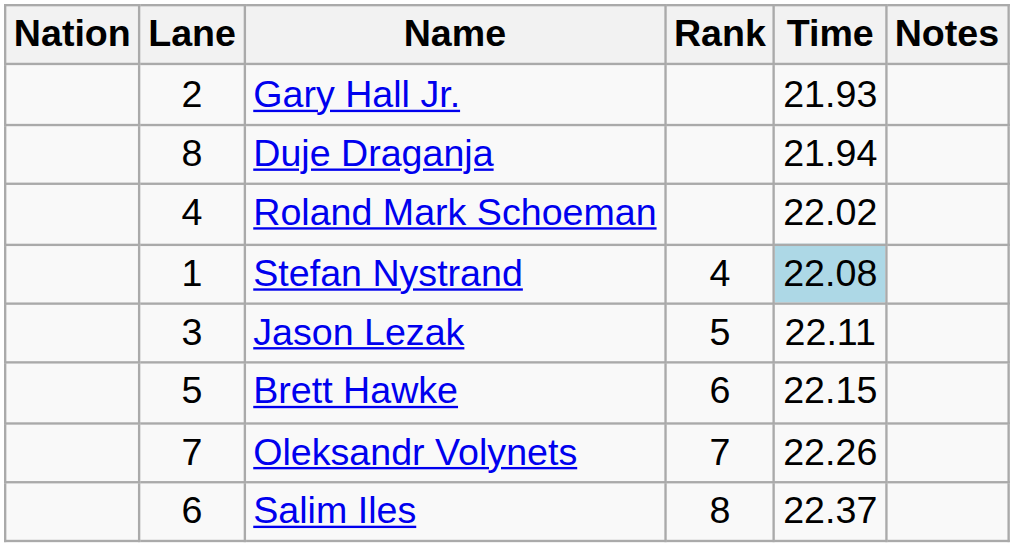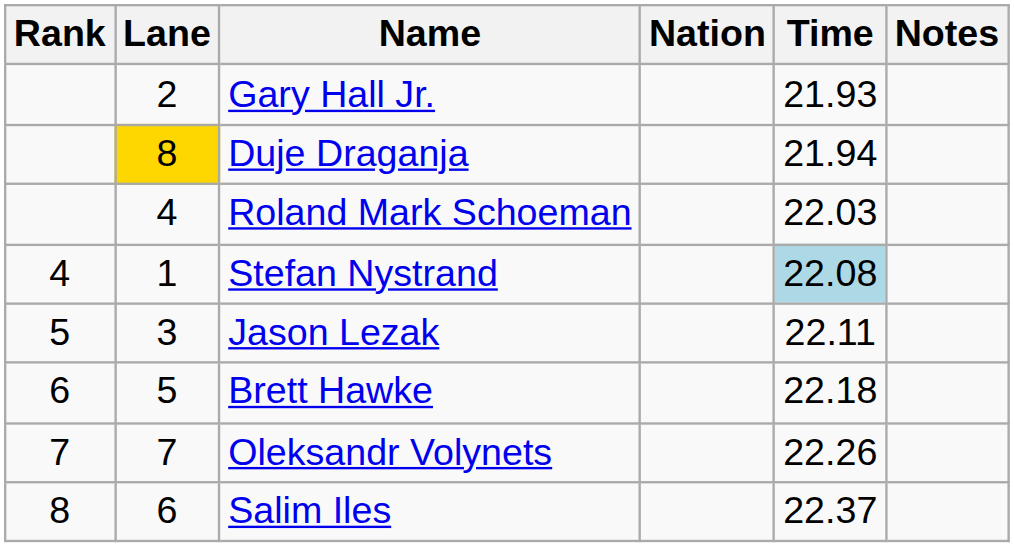 <table class="wikitable sortable" style="text-align:center">
 <tr>
-<th>Nation</th>
+<th>Rank</th>
 <th>Lane</th>
 <th>Name</th>
-<th>Rank</th>
+<th>Nation</th>
 <th>Time</th>
 <th>Notes</th>
 </tr>
 <tr>
-<td align=left></td>
+<td></td>
 <td>2</td>
 <td align=left><a href='#'>Gary Hall Jr.</a></td>
-<td></td>
+<td align=left></td>
 <td>21.93</td>
 <td></td>
 </tr>
 <tr>
+<td></td>
+<td style="background: gold;">8</td>
+<td align=left><a href='#'>Duje Draganja</a></td>
 <td align=left></td>
-<td>8</td>
-<td align=left><a href='#'>Duje Draganja</a></td>
-<td></td>
 <td>21.94</td>
 <td></td>
 </tr>
 <tr>
-<td align=left></td>
+<td></td>
 <td>4</td>
 <td align=left><a href='#'>Roland Mark Schoeman</a></td>
-<td></td>
-<td>22.02</td>
+<td align=left></td>
+<td>22.03</td>
 <td></td>
 </tr>
 <tr>
-<td align=left></td>
+<td>4</td>
 <td>1</td>
 <td align=left><a href='#'>Stefan Nystrand</a></td>
-<td>4</td>
+<td align=left></td>
 <td style="background: lightblue;">22.08</td>
 <td></td>
 </tr>
 <tr>
-<td align=left></td>
+<td>5</td>
 <td>3</td>
 <td align=left><a href='#'>Jason Lezak</a></td>
-<td>5</td>
+<td align=left></td>
 <td>22.11</td>
 <td></td>
 </tr>
 <tr>
-<td align=left></td>
+<td>6</td>
 <td>5</td>
 <td align=left><a href='#'>Brett Hawke</a></td>
-<td>6</td>
-<td>22.15</td>
+<td align=left></td>
+<td>22.18</td>
 <td></td>
 </tr>
 <tr>
-<td align=left></td>
+<td>7</td>
 <td>7</td>
 <td align=left><a href='#'>Oleksandr Volynets</a></td>
-<td>7</td>
+<td align=left></td>
 <td>22.26</td>
 <td></td>
 </tr>
 <tr>
-<td align=left></td>
+<td>8</td>
 <td>6</td>
 <td align=left><a href='#'>Salim Iles</a></td>
-<td>8</td>
+<td align=left></td>
 <td>22.37</td>
 <td></td>
 </tr>
 </table>
